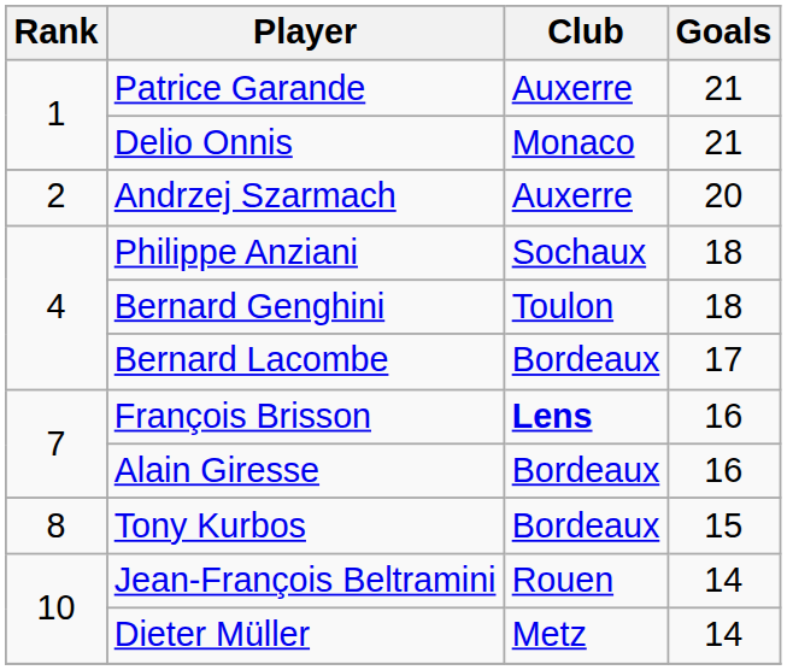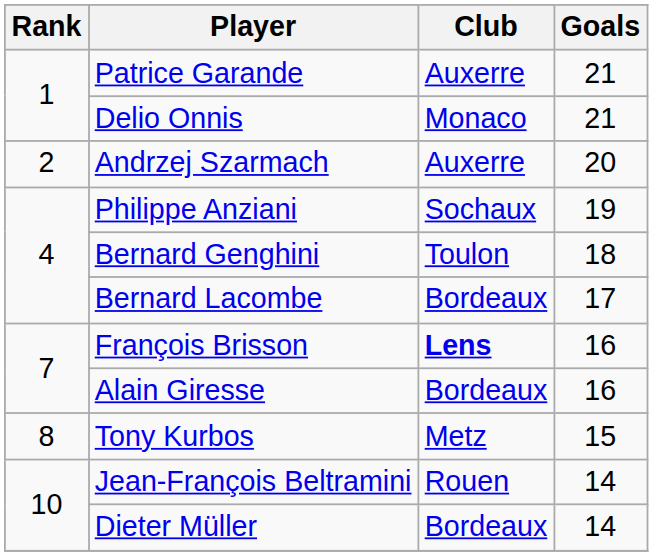 <table class="wikitable" style="text-align:center">
 <tr>
 <th>Rank</th>
 <th>Player</th>
 <th>Club</th>
 <th>Goals</th>
 </tr>
 <tr>
 <td rowspan="2">1</td>
 <td align="left"> <a href='#'>Patrice Garande</a></td>
 <td align="left"><a href='#'>Auxerre</a></td>
 <td>21</td>
 </tr>
 <tr>
 <td align="left"> <a href='#'>Delio Onnis</a></td>
 <td align="left"><a href='#'>Monaco</a></td>
 <td>21</td>
 </tr>
 <tr>
 <td>2</td>
 <td align="left"> <a href='#'>Andrzej Szarmach</a></td>
 <td align="left"><a href='#'>Auxerre</a></td>
 <td>20</td>
 </tr>
 <tr>
 <td rowspan="3">4</td>
 <td align="left"> <a href='#'>Philippe Anziani</a></td>
 <td align="left"><a href='#'>Sochaux</a></td>
-<td>18</td>
+<td>19</td>
 </tr>
 <tr>
 <td align="left"> <a href='#'>Bernard Genghini</a></td>
 <td align="left"><a href='#'>Toulon</a></td>
 <td>18</td>
 </tr>
 <tr>
 <td align="left"> <a href='#'>Bernard Lacombe</a></td>
 <td align="left"><a href='#'>Bordeaux</a></td>
 <td>17</td>
 </tr>
 <tr>
 <td rowspan="2">7</td>
 <td align="left"> <a href='#'>François Brisson</a></td>
 <td align="left"><strong><a href='#'>Lens</a></strong></td>
 <td>16</td>
 </tr>
 <tr>
 <td align="left"> <a href='#'>Alain Giresse</a></td>
 <td align="left"><a href='#'>Bordeaux</a></td>
 <td>16</td>
 </tr>
 <tr>
 <td>8</td>
 <td align="left"> <a href='#'>Tony Kurbos</a></td>
-<td align="left"><a href='#'>Bordeaux</a></td>
+<td align="left"><a href='#'>Metz</a></td>
 <td>15</td>
 </tr>
 <tr>
 <td rowspan="2">10</td>
 <td align="left"> <a href='#'>Jean-François Beltramini</a></td>
 <td align="left"><a href='#'>Rouen</a></td>
 <td>14</td>
 </tr>
 <tr>
 <td align="left"> <a href='#'>Dieter Müller</a></td>
-<td align="left"><a href='#'>Metz</a></td>
+<td align="left"><a href='#'>Bordeaux</a></td>
 <td>14</td>
 </tr>
 <tr>
 </tr>
 </table>
